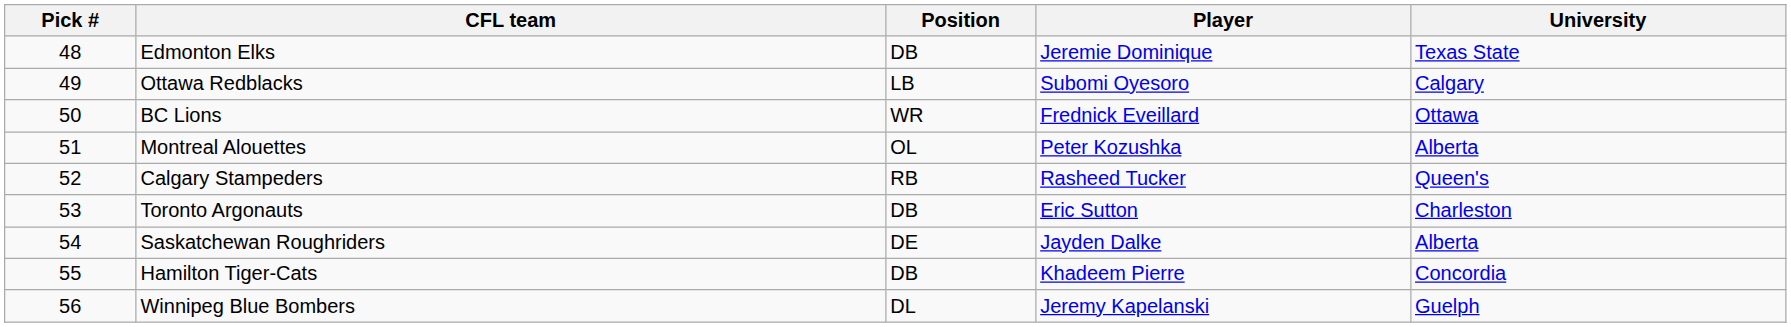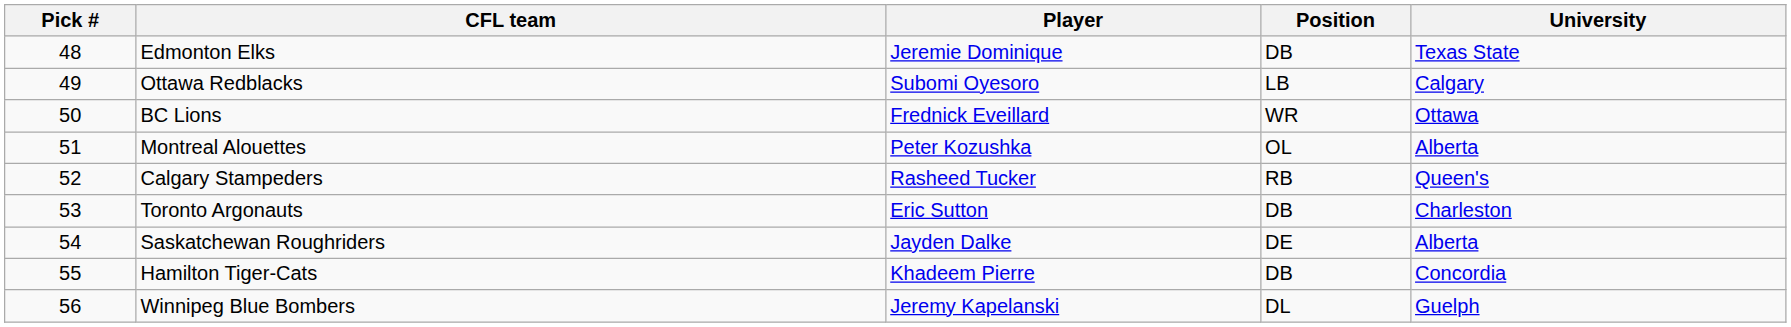 <table class="wikitable" style="width: 90%">
 <tr>
 <th width=7%>Pick #</th>
 <th width=40%>CFL team</th>
+<th width=20%>Player</th>
 <th width=8%>Position</th>
-<th width=20%>Player</th>
 <th width=20%>University</th>
 </tr>
 <tr>
 <td align=center>48</td>
 <td>Edmonton Elks</td>
+<td><a href='#'>Jeremie Dominique</a></td>
 <td>DB</td>
-<td><a href='#'>Jeremie Dominique</a></td>
 <td><a href='#'>Texas State</a></td>
 </tr>
 <tr>
 <td align=center>49</td>
 <td>Ottawa Redblacks</td>
+<td><a href='#'>Subomi Oyesoro</a></td>
 <td>LB</td>
-<td><a href='#'>Subomi Oyesoro</a></td>
 <td><a href='#'>Calgary</a></td>
 </tr>
 <tr>
 <td align=center>50</td>
 <td>BC Lions</td>
+<td><a href='#'>Frednick Eveillard</a></td>
 <td>WR</td>
-<td><a href='#'>Frednick Eveillard</a></td>
 <td><a href='#'>Ottawa</a></td>
 </tr>
 <tr>
 <td align=center>51</td>
 <td>Montreal Alouettes</td>
+<td><a href='#'>Peter Kozushka</a></td>
 <td>OL</td>
-<td><a href='#'>Peter Kozushka</a></td>
 <td><a href='#'>Alberta</a></td>
 </tr>
 <tr>
 <td align=center>52</td>
 <td>Calgary Stampeders</td>
+<td><a href='#'>Rasheed Tucker</a></td>
 <td>RB</td>
-<td><a href='#'>Rasheed Tucker</a></td>
 <td><a href='#'>Queen's</a></td>
 </tr>
 <tr>
 <td align=center>53</td>
 <td>Toronto Argonauts</td>
+<td><a href='#'>Eric Sutton</a></td>
 <td>DB</td>
-<td><a href='#'>Eric Sutton</a></td>
 <td><a href='#'>Charleston</a></td>
 </tr>
 <tr>
 <td align=center>54</td>
 <td>Saskatchewan Roughriders</td>
+<td><a href='#'>Jayden Dalke</a></td>
 <td>DE</td>
-<td><a href='#'>Jayden Dalke</a></td>
 <td><a href='#'>Alberta</a></td>
 </tr>
 <tr>
 <td align=center>55</td>
 <td>Hamilton Tiger-Cats</td>
+<td><a href='#'>Khadeem Pierre</a></td>
 <td>DB</td>
-<td><a href='#'>Khadeem Pierre</a></td>
 <td><a href='#'>Concordia</a></td>
 </tr>
 <tr>
 <td align=center>56</td>
 <td>Winnipeg Blue Bombers</td>
+<td><a href='#'>Jeremy Kapelanski</a></td>
 <td>DL</td>
-<td><a href='#'>Jeremy Kapelanski</a></td>
 <td><a href='#'>Guelph</a></td>
 </tr>
 </table>
